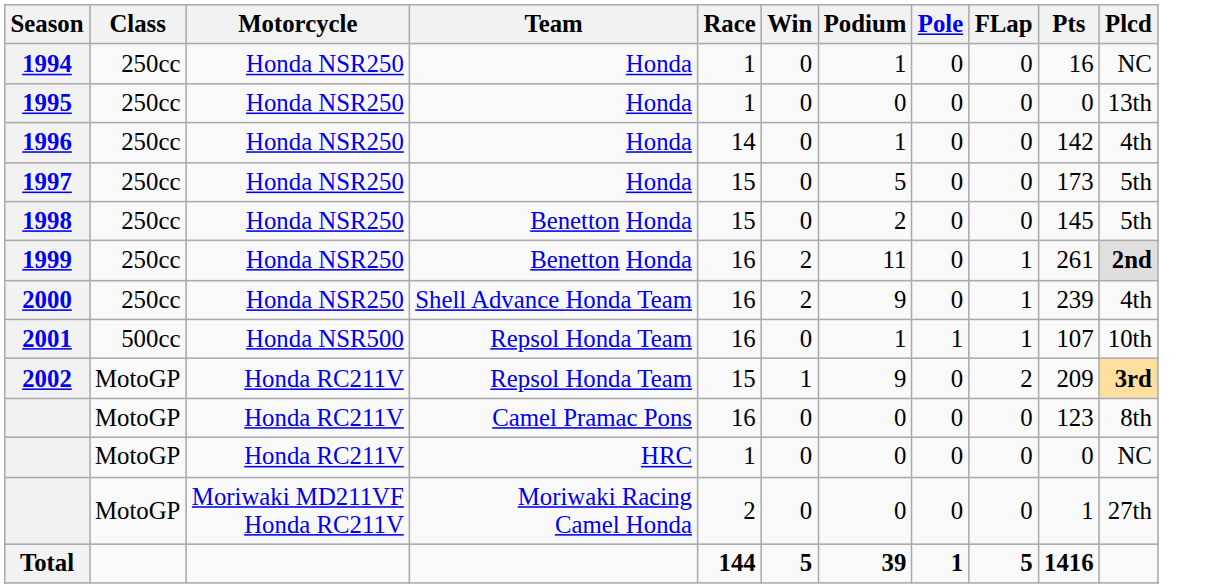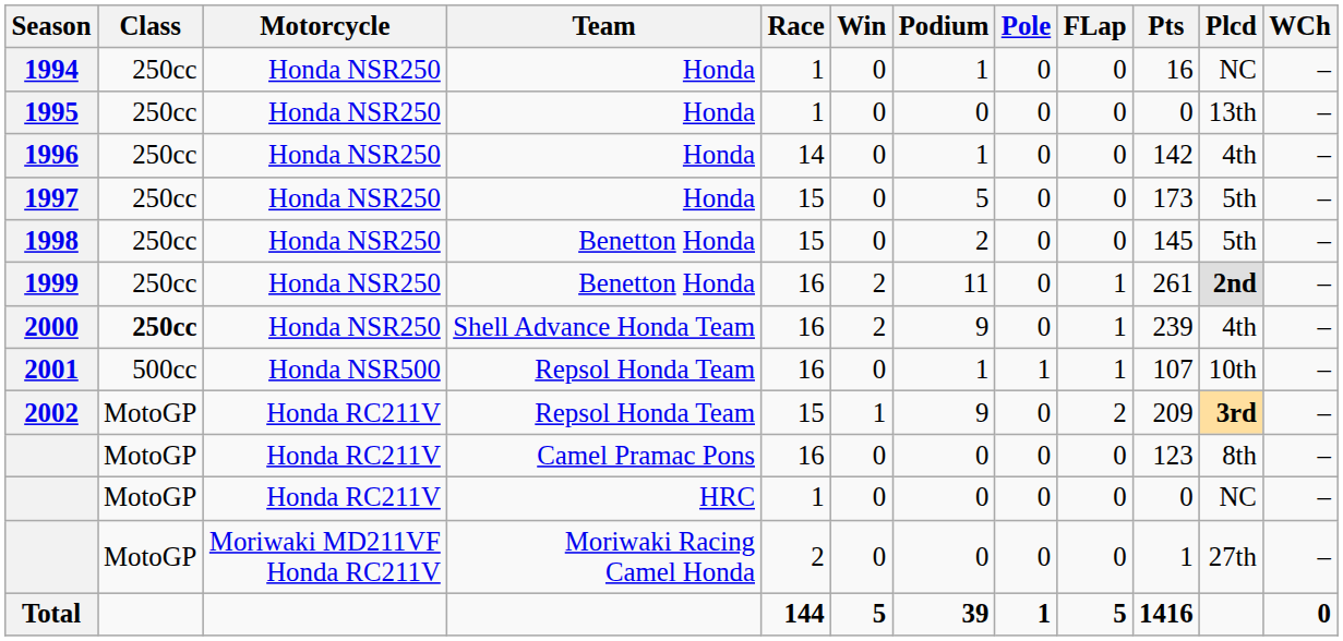 <table class="wikitable">
 <tr>
 <th>Season</th>
 <th>Class</th>
 <th>Motorcycle</th>
 <th>Team</th>
 <th>Race</th>
 <th>Win</th>
 <th>Podium</th>
 <th><a href='#'>Pole</a></th>
 <th>FLap</th>
 <th>Pts</th>
 <th>Plcd</th>
+<th>WCh</th>
 </tr>
 <tr align="right">
 <th><a href='#'>1994</a></th>
 <td>250cc</td>
 <td><a href='#'>Honda NSR250</a></td>
 <td><a href='#'>Honda</a></td>
 <td>1</td>
 <td>0</td>
 <td>1</td>
 <td>0</td>
 <td>0</td>
 <td>16</td>
 <td>NC</td>
+<td> –</td>
 </tr>
 <tr align="right">
 <th><a href='#'>1995</a></th>
 <td>250cc</td>
 <td><a href='#'>Honda NSR250</a></td>
 <td><a href='#'>Honda</a></td>
 <td>1</td>
 <td>0</td>
 <td>0</td>
 <td>0</td>
 <td>0</td>
 <td>0</td>
 <td>13th</td>
+<td> –</td>
 </tr>
 <tr align="right">
 <th><a href='#'>1996</a></th>
 <td>250cc</td>
 <td><a href='#'>Honda NSR250</a></td>
 <td><a href='#'>Honda</a></td>
 <td>14</td>
 <td>0</td>
 <td>1</td>
 <td>0</td>
 <td>0</td>
 <td>142</td>
 <td>4th</td>
+<td> –</td>
 </tr>
 <tr align="right">
 <th><a href='#'>1997</a></th>
 <td>250cc</td>
 <td><a href='#'>Honda NSR250</a></td>
 <td><a href='#'>Honda</a></td>
 <td>15</td>
 <td>0</td>
 <td>5</td>
 <td>0</td>
 <td>0</td>
 <td>173</td>
 <td>5th</td>
+<td> –</td>
 </tr>
 <tr align="right">
 <th><a href='#'>1998</a></th>
 <td>250cc</td>
 <td><a href='#'>Honda NSR250</a></td>
 <td><a href='#'>Benetton</a> <a href='#'>Honda</a></td>
 <td>15</td>
 <td>0</td>
 <td>2</td>
 <td>0</td>
 <td>0</td>
 <td>145</td>
 <td>5th</td>
+<td> –</td>
 </tr>
 <tr align="right">
 <th><a href='#'>1999</a></th>
 <td>250cc</td>
 <td><a href='#'>Honda NSR250</a></td>
 <td><a href='#'>Benetton</a> <a href='#'>Honda</a></td>
 <td>16</td>
 <td>2</td>
 <td>11</td>
 <td>0</td>
 <td>1</td>
 <td>261</td>
 <td style="background:#DFDFDF;"><strong>2nd</strong></td>
+<td> –</td>
 </tr>
 <tr align="right">
 <th><a href='#'>2000</a></th>
-<td>250cc</td>
+<td><strong>250cc</strong></td>
 <td><a href='#'>Honda NSR250</a></td>
 <td><a href='#'>Shell Advance Honda Team</a></td>
 <td>16</td>
 <td>2</td>
 <td>9</td>
 <td>0</td>
 <td>1</td>
 <td>239</td>
 <td>4th</td>
+<td> –</td>
 </tr>
 <tr align="right">
 <th><a href='#'>2001</a></th>
 <td>500cc</td>
 <td><a href='#'>Honda NSR500</a></td>
 <td><a href='#'>Repsol Honda Team</a></td>
 <td>16</td>
 <td>0</td>
 <td>1</td>
 <td>1</td>
 <td>1</td>
 <td>107</td>
 <td>10th</td>
+<td> –</td>
 </tr>
 <tr align="right">
 <th><a href='#'>2002</a></th>
 <td>MotoGP</td>
 <td><a href='#'>Honda RC211V</a></td>
 <td><a href='#'>Repsol Honda Team</a></td>
 <td>15</td>
 <td>1</td>
 <td>9</td>
 <td>0</td>
 <td>2</td>
 <td>209</td>
 <td style="background:#FFDF9F;"><strong>3rd</strong></td>
+<td> –</td>
 </tr>
 <tr align="right">
 <th></th>
 <td>MotoGP</td>
 <td><a href='#'>Honda RC211V</a></td>
 <td><a href='#'>Camel Pramac Pons</a></td>
 <td>16</td>
 <td>0</td>
 <td>0</td>
 <td>0</td>
 <td>0</td>
 <td>123</td>
 <td>8th</td>
+<td> –</td>
 </tr>
 <tr align="right">
 <th></th>
 <td>MotoGP</td>
 <td><a href='#'>Honda RC211V</a></td>
 <td><a href='#'>HRC</a></td>
 <td>1</td>
 <td>0</td>
 <td>0</td>
 <td>0</td>
 <td>0</td>
 <td>0</td>
 <td>NC</td>
+<td> –</td>
 </tr>
 <tr align="right">
 <th></th>
 <td>MotoGP</td>
 <td><a href='#'>Moriwaki MD211VF</a><br><a href='#'>Honda RC211V</a></td>
 <td><a href='#'>Moriwaki Racing</a><br><a href='#'>Camel Honda</a></td>
 <td>2</td>
 <td>0</td>
 <td>0</td>
 <td>0</td>
 <td>0</td>
 <td>1</td>
 <td>27th</td>
+<td> –</td>
 </tr>
 <tr align="right">
 <th>Total</th>
 <td></td>
 <td></td>
 <td></td>
 <td><strong>144</strong></td>
 <td><strong>5</strong></td>
 <td><strong>39</strong></td>
 <td><strong>1</strong></td>
 <td><strong>5</strong></td>
 <td><strong>1416</strong></td>
 <td></td>
+<td><strong>0</strong></td>
 </tr>
 </table>
